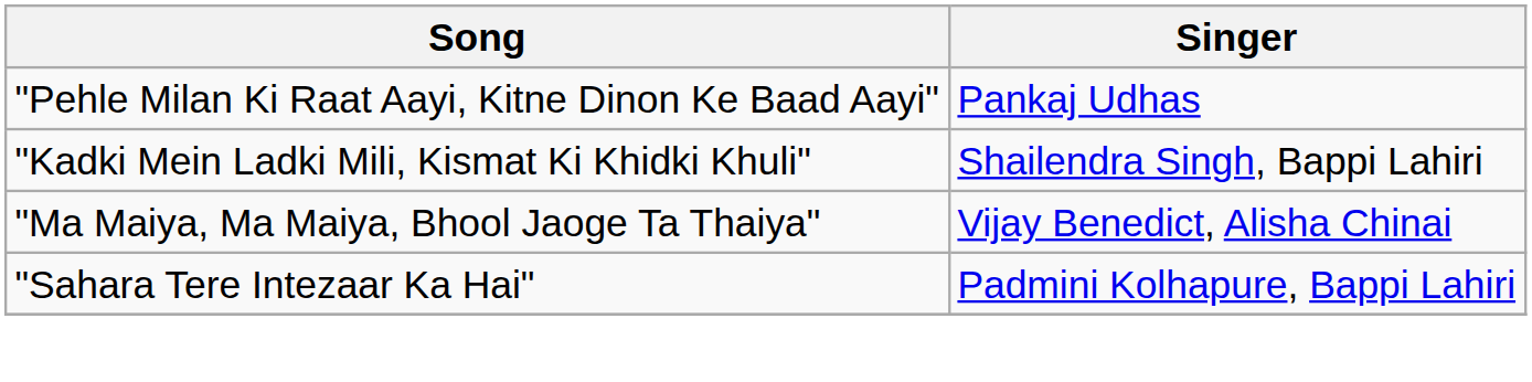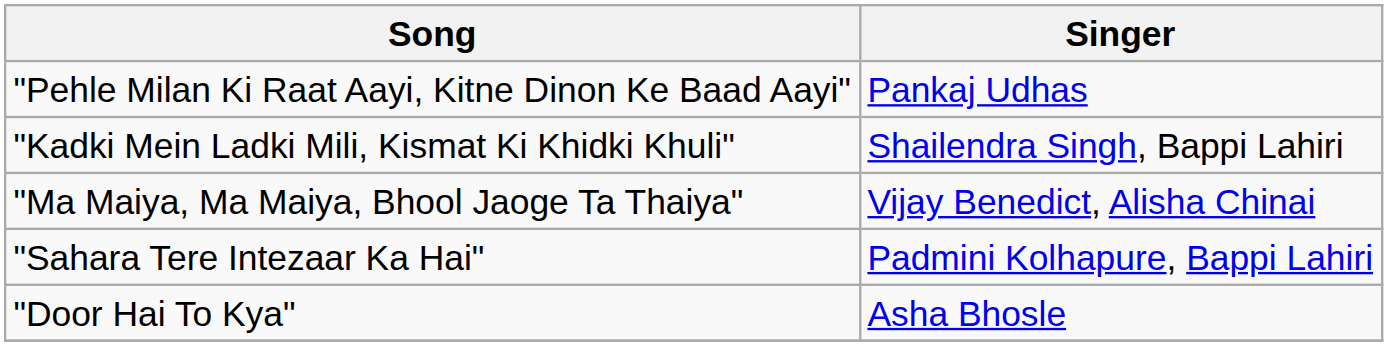 <table class="wikitable" style="font-size:95%;">
 <tr>
 <th>Song</th>
 <th>Singer</th>
 </tr>
 <tr>
 <td>"Pehle Milan Ki Raat Aayi, Kitne Dinon Ke Baad Aayi"</td>
 <td><a href='#'>Pankaj Udhas</a></td>
 </tr>
 <tr>
 <td>"Kadki Mein Ladki Mili, Kismat Ki Khidki Khuli"</td>
 <td><a href='#'>Shailendra Singh</a>, Bappi Lahiri</td>
 </tr>
 <tr>
 <td>"Ma Maiya, Ma Maiya, Bhool Jaoge Ta Thaiya"</td>
 <td><a href='#'>Vijay Benedict</a>, <a href='#'>Alisha Chinai</a></td>
 </tr>
 <tr>
 <td>"Sahara Tere Intezaar Ka Hai"</td>
 <td><a href='#'>Padmini Kolhapure</a>, <a href='#'>Bappi Lahiri</a></td>
 </tr>
 <tr>
+<td>"Door Hai To Kya"</td>
+<td><a href='#'>Asha Bhosle</a></td>
+</tr>
+<tr>
 </tr>
 </table>
